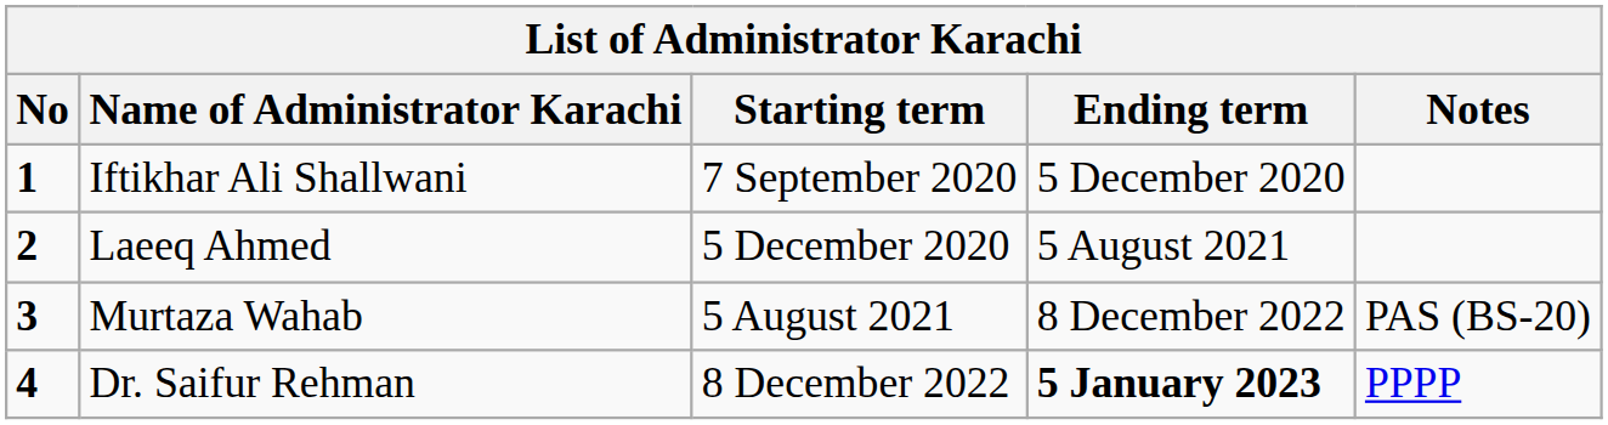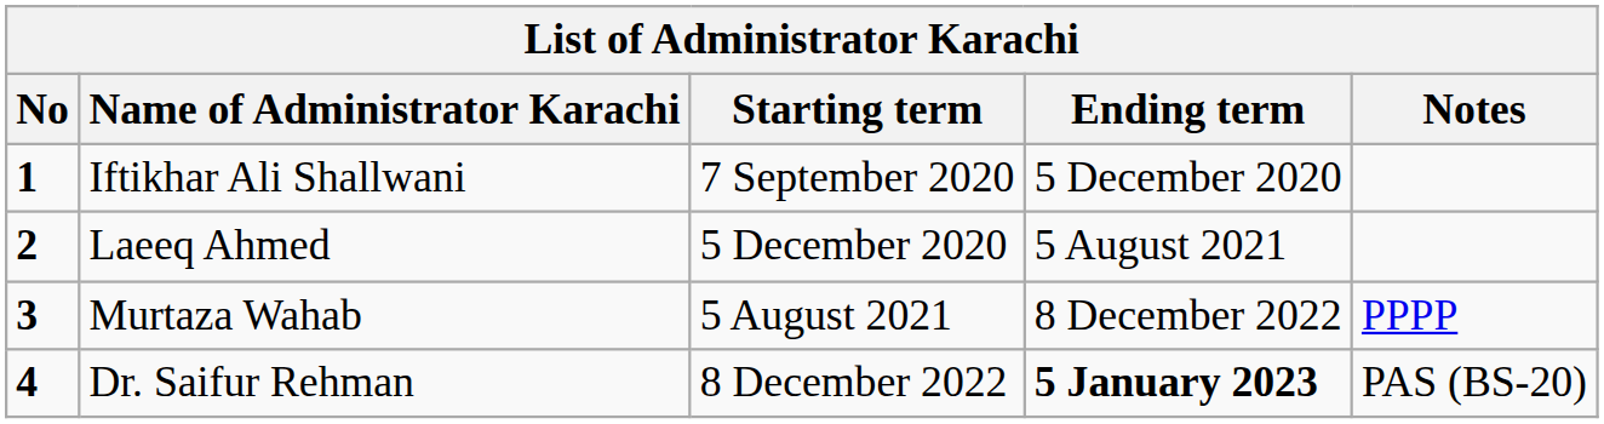 <table class="wikitable">
 <tr>
 <th colspan="5">List of Administrator Karachi</th>
 </tr>
 <tr>
 <th>No</th>
 <th>Name of Administrator Karachi</th>
 <th>Starting term</th>
 <th>Ending term</th>
 <th>Notes</th>
 </tr>
 <tr>
 <td><strong>1</strong></td>
 <td>Iftikhar Ali Shallwani</td>
 <td>7 September 2020</td>
 <td>5 December 2020</td>
 <td></td>
 </tr>
 <tr>
 <td><strong>2</strong></td>
 <td>Laeeq Ahmed</td>
 <td>5 December 2020</td>
 <td>5 August 2021</td>
 <td></td>
 </tr>
 <tr>
 <td><strong>3</strong></td>
 <td>Murtaza Wahab</td>
 <td>5 August 2021</td>
 <td>8 December 2022</td>
-<td>PAS (BS-20)</td>
+<td><a href='#'>PPPP</a></td>
 </tr>
 <tr>
 <td><strong>4</strong></td>
 <td>Dr. Saifur Rehman</td>
 <td>8 December 2022</td>
 <td><strong>5 January 2023</strong></td>
-<td><a href='#'>PPPP</a></td>
+<td>PAS (BS-20)</td>
 </tr>
 </table>
